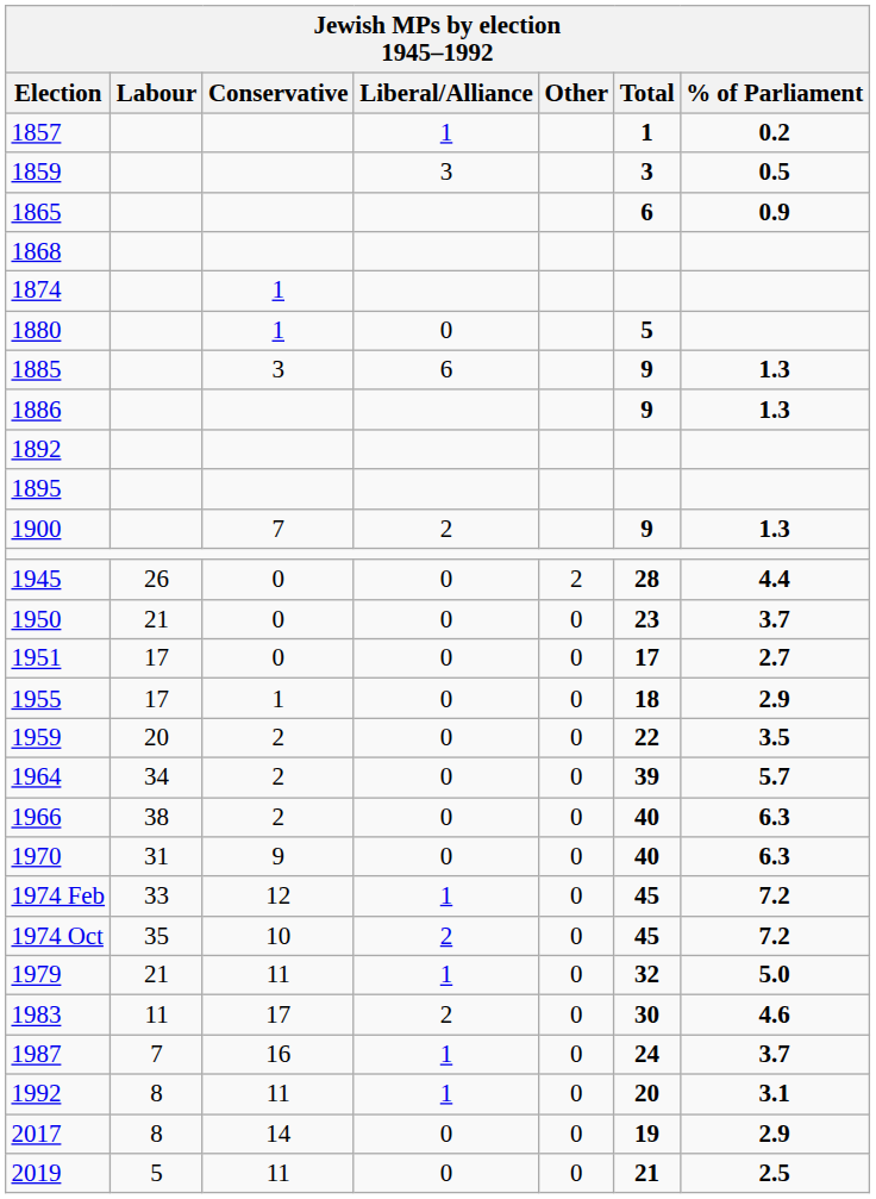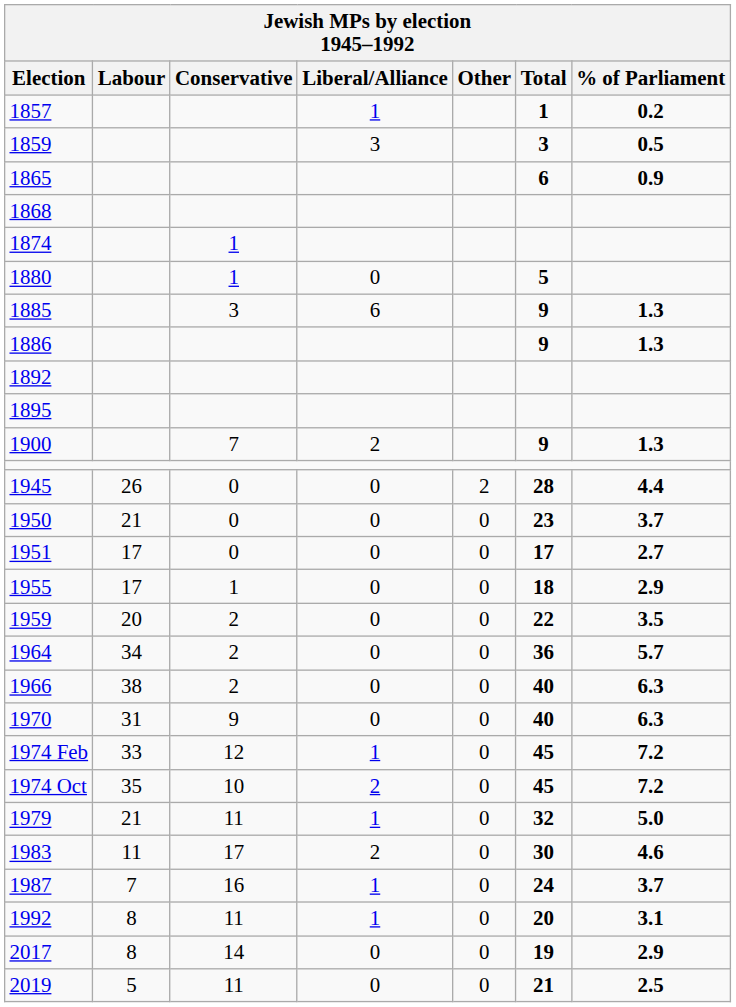 <table class="wikitable" style="vertical-align:top">
 <tr>
 <th colspan="7">Jewish MPs by election<br>1945–1992</th>
 </tr>
 <tr>
 <th>Election</th>
 <th colspan=1 style="text-align:center">Labour</th>
 <th>Conservative</th>
 <th>Liberal/Alliance</th>
 <th>Other</th>
 <th>Total</th>
 <th>% of Parliament</th>
 </tr>
 <tr style="text-align:center">
 <td style="text-align:left"><a href='#'>1857</a></td>
 <td></td>
 <td></td>
 <td><a href='#'>1</a></td>
 <td></td>
 <td><strong>1</strong></td>
 <td style="text-align:center"><strong>0.2</strong></td>
 </tr>
 <tr style="text-align:center">
 <td style="text-align:left"><a href='#'>1859</a></td>
 <td></td>
 <td></td>
 <td>3</td>
 <td></td>
 <td><strong>3</strong></td>
 <td style="text-align:center"><strong>0.5</strong></td>
 </tr>
 <tr style="text-align:center">
 <td style="text-align:left"><a href='#'>1865</a></td>
 <td></td>
 <td></td>
 <td></td>
 <td></td>
 <td><strong>6</strong></td>
 <td style="text-align:center"><strong>0.9</strong></td>
 </tr>
 <tr style="text-align:center">
 <td style="text-align:left"><a href='#'>1868</a></td>
 <td></td>
 <td></td>
 <td></td>
 <td></td>
 <td></td>
 <td></td>
 </tr>
 <tr style="text-align:center">
 <td style="text-align:left"><a href='#'>1874</a></td>
 <td></td>
 <td><a href='#'>1</a></td>
 <td></td>
 <td></td>
 <td></td>
 <td></td>
 </tr>
 <tr style="text-align:center">
 <td style="text-align:left"><a href='#'>1880</a></td>
 <td></td>
 <td><a href='#'>1</a></td>
 <td>0</td>
 <td></td>
 <td><strong>5</strong></td>
 <td></td>
 </tr>
 <tr style="text-align:center">
 <td style="text-align:left"><a href='#'>1885</a></td>
 <td></td>
 <td>3</td>
 <td>6</td>
 <td></td>
 <td><strong>9</strong></td>
 <td style="text-align:center"><strong>1.3</strong></td>
 </tr>
 <tr style="text-align:center">
 <td style="text-align:left"><a href='#'>1886</a></td>
 <td></td>
 <td></td>
 <td></td>
 <td></td>
 <td><strong>9</strong></td>
 <td style="text-align:center"><strong>1.3</strong></td>
 </tr>
 <tr style="text-align:center">
 <td style="text-align:left"><a href='#'>1892</a></td>
 <td></td>
 <td></td>
 <td></td>
 <td></td>
 <td></td>
 <td></td>
 </tr>
 <tr>
 <td style="text-align:left"><a href='#'>1895</a></td>
 <td></td>
 <td></td>
 <td></td>
 <td></td>
 <td></td>
 <td></td>
 </tr>
 <tr style="text-align:center">
 <td style="text-align:left"><a href='#'>1900</a></td>
 <td></td>
 <td>7</td>
 <td>2</td>
 <td></td>
 <td><strong>9</strong></td>
 <td style="text-align:center"><strong>1.3</strong></td>
 </tr>
 <tr>
 <td colspan="7"></td>
 </tr>
 <tr style="text-align:center">
 <td style="text-align:left"><a href='#'>1945</a></td>
 <td>26</td>
 <td>0</td>
 <td>0</td>
 <td>2</td>
 <td><strong>28</strong></td>
 <td style="text-align:center"><strong>4.4</strong></td>
 </tr>
 <tr style="text-align:center">
 <td style="text-align:left"><a href='#'>1950</a></td>
 <td>21</td>
 <td>0</td>
 <td>0</td>
 <td>0</td>
 <td><strong>23</strong></td>
 <td style="text-align:center"><strong>3.7</strong></td>
 </tr>
 <tr style="text-align:center">
 <td style="text-align:left"><a href='#'>1951</a></td>
 <td>17</td>
 <td>0</td>
 <td>0</td>
 <td>0</td>
 <td><strong>17</strong></td>
 <td style="text-align:center"><strong>2.7</strong></td>
 </tr>
 <tr style="text-align:center">
 <td style="text-align:left"><a href='#'>1955</a></td>
 <td>17</td>
 <td>1</td>
 <td>0</td>
 <td>0</td>
 <td><strong>18</strong></td>
 <td style="text-align:center"><strong>2.9</strong></td>
 </tr>
 <tr style="text-align:center">
 <td style="text-align:left"><a href='#'>1959</a></td>
 <td>20</td>
 <td>2</td>
 <td>0</td>
 <td>0</td>
 <td><strong>22</strong></td>
 <td style="text-align:center"><strong>3.5</strong></td>
 </tr>
 <tr style="text-align:center">
 <td style="text-align:left"><a href='#'>1964</a></td>
 <td>34</td>
 <td>2</td>
 <td>0</td>
 <td>0</td>
-<td><strong>39</strong></td>
+<td><strong>36</strong></td>
 <td style="text-align:center"><strong>5.7</strong></td>
 </tr>
 <tr style="text-align:center">
 <td style="text-align:left"><a href='#'>1966</a></td>
 <td>38</td>
 <td>2</td>
 <td>0</td>
 <td>0</td>
 <td><strong>40</strong></td>
 <td style="text-align:center"><strong>6.3</strong></td>
 </tr>
 <tr style="text-align:center">
 <td style="text-align:left"><a href='#'>1970</a></td>
 <td>31</td>
 <td>9</td>
 <td>0</td>
 <td>0</td>
 <td><strong>40</strong></td>
 <td style="text-align:center"><strong>6.3</strong></td>
 </tr>
 <tr style="text-align:center">
 <td style="text-align:left"><a href='#'>1974 Feb</a></td>
 <td>33</td>
 <td>12</td>
 <td><a href='#'>1</a></td>
 <td>0</td>
 <td><strong>45</strong></td>
 <td style="text-align:center"><strong>7.2</strong></td>
 </tr>
 <tr style="text-align:center">
 <td style="text-align:left"><a href='#'>1974 Oct</a></td>
 <td>35</td>
 <td>10</td>
 <td><a href='#'>2</a></td>
 <td>0</td>
 <td><strong>45</strong></td>
 <td style="text-align:center"><strong>7.2</strong></td>
 </tr>
 <tr style="text-align:center">
 <td style="text-align:left"><a href='#'>1979</a></td>
 <td>21</td>
 <td>11</td>
 <td><a href='#'>1</a></td>
 <td>0</td>
 <td><strong>32</strong></td>
 <td style="text-align:center"><strong>5.0</strong></td>
 </tr>
 <tr style="text-align:center">
 <td style="text-align:left"><a href='#'>1983</a></td>
 <td>11</td>
 <td>17</td>
 <td>2</td>
 <td>0</td>
 <td><strong>30</strong></td>
 <td style="text-align:center"><strong>4.6</strong></td>
 </tr>
 <tr style="text-align:center">
 <td style="text-align:left"><a href='#'>1987</a></td>
 <td>7</td>
 <td>16</td>
 <td><a href='#'>1</a></td>
 <td>0</td>
 <td><strong>24</strong></td>
 <td style="text-align:center"><strong>3.7</strong></td>
 </tr>
 <tr style="text-align:center">
 <td align=left><a href='#'>1992</a></td>
 <td>8</td>
 <td>11</td>
 <td><a href='#'>1</a></td>
 <td>0</td>
 <td><strong>20</strong></td>
 <td style="text-align:center"><strong>3.1</strong></td>
 </tr>
 <tr style="text-align:center">
 <td align=left><a href='#'>2017</a></td>
 <td>8</td>
 <td>14</td>
 <td>0</td>
 <td>0</td>
 <td><strong>19</strong></td>
 <td style="text-align:center"><strong>2.9</strong></td>
 </tr>
 <tr style="text-align:center">
 <td align=left><a href='#'>2019</a></td>
 <td>5</td>
 <td>11</td>
 <td>0</td>
 <td>0</td>
 <td><strong>21</strong></td>
 <td style="text-align:center"><strong>2.5</strong></td>
 </tr>
 </table>
